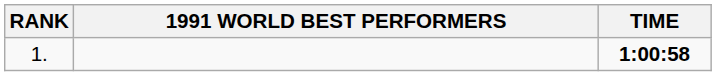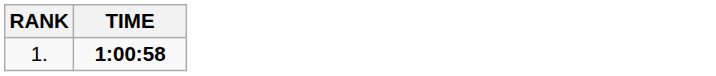 <table class="wikitable" style="border-collapse: collapse; font-size: 90%;">
 <tr>
 <th>RANK</th>
-<th align="center" style="width: 25em">1991 WORLD BEST PERFORMERS</th>
 <th align="center" style="width: 5em">TIME</th>
 </tr>
 <tr>
 <td align="center">1.</td>
-<td></td>
 <td align="center"><strong>1:00:58</strong></td>
 </tr>
 </table>
